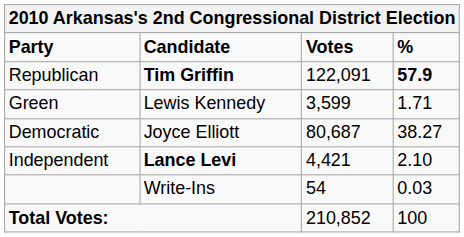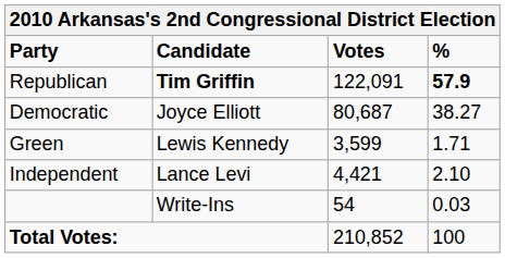 <table class="wikitable">
 <tr>
 <th colspan="4">2010 Arkansas's 2nd Congressional District Election</th>
 </tr>
 <tr>
 <td><strong>Party</strong></td>
 <td><strong>Candidate</strong></td>
 <td><strong>Votes</strong></td>
 <td><strong>%</strong></td>
 </tr>
 <tr>
 <td>Republican</td>
 <td><strong>Tim Griffin</strong></td>
 <td>122,091</td>
 <td><strong>57.9</strong></td>
 </tr>
 <tr>
+<td>Democratic</td>
+<td>Joyce Elliott</td>
+<td>80,687</td>
+<td>38.27</td>
+</tr>
+<tr>
 <td>Green</td>
 <td>Lewis Kennedy</td>
 <td>3,599</td>
 <td>1.71</td>
 </tr>
 <tr>
-<td>Democratic</td>
-<td>Joyce Elliott</td>
-<td>80,687</td>
-<td>38.27</td>
-</tr>
-<tr>
 <td>Independent</td>
-<td><strong>Lance Levi</strong></td>
+<td>Lance Levi</td>
 <td>4,421</td>
 <td>2.10</td>
 </tr>
 <tr>
 <td></td>
 <td>Write-Ins</td>
 <td>54</td>
 <td>0.03</td>
 </tr>
 <tr>
 <td colspan="2"><strong>Total Votes:</strong></td>
 <td>210,852</td>
 <td>100</td>
 </tr>
 </table>
